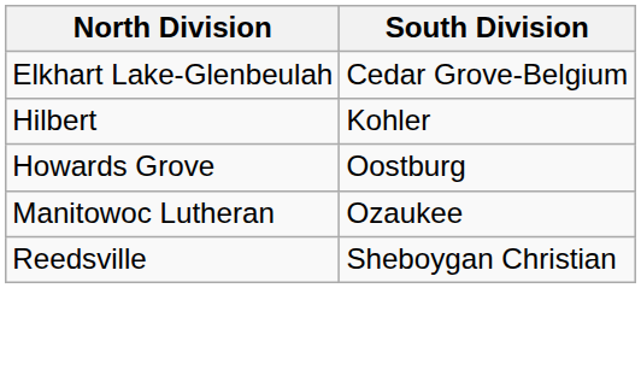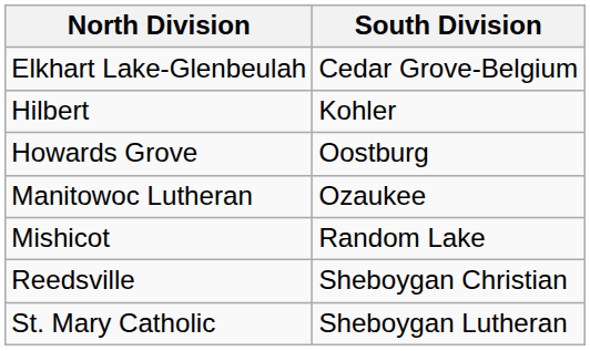 <table class="wikitable">
 <tr>
 <th>North Division</th>
 <th>South Division</th>
 </tr>
 <tr>
 <td>Elkhart Lake-Glenbeulah</td>
 <td>Cedar Grove-Belgium</td>
 </tr>
 <tr>
 <td>Hilbert</td>
 <td>Kohler</td>
 </tr>
 <tr>
 <td>Howards Grove</td>
 <td>Oostburg</td>
 </tr>
 <tr>
 <td>Manitowoc Lutheran</td>
 <td>Ozaukee</td>
 </tr>
 <tr>
+<td>Mishicot</td>
+<td>Random Lake</td>
+</tr>
+<tr>
 <td>Reedsville</td>
 <td>Sheboygan Christian</td>
 </tr>
+<tr>
+<td>St. Mary Catholic</td>
+<td>Sheboygan Lutheran</td>
+</tr>
 </table>
